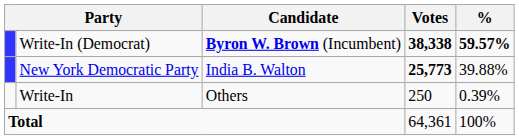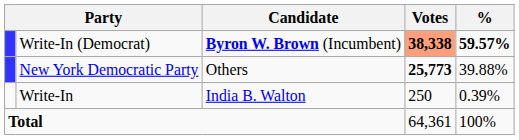 <table class="wikitable" style="font-size: 95%">
 <tr>
 <th colspan="2">Party</th>
 <th>Candidate</th>
 <th>Votes</th>
 <th>%</th>
 </tr>
 <tr>
 <td bgcolor="#3333FF"></td>
 <td>Write-In (Democrat)</td>
 <td><strong><a href='#'>Byron W. Brown</a></strong> (Incumbent)</td>
-<td><strong>38,338</strong></td>
+<td style="background: lightsalmon;"><strong>38,338</strong></td>
 <td><strong>59.57%</strong></td>
 </tr>
 <tr>
 <td bgcolor="#3333FF"></td>
 <td><a href='#'>New York Democratic Party</a></td>
-<td><a href='#'>India B. Walton</a></td>
+<td>Others</td>
 <td><strong>25,773</strong></td>
 <td>39.88%</td>
 </tr>
 <tr>
 <td> </td>
 <td>Write-In</td>
-<td>Others</td>
+<td><a href='#'>India B. Walton</a></td>
 <td>250</td>
 <td>0.39%</td>
 </tr>
 <tr>
 <td colspan="3"><strong>Total</strong></td>
 <td>64,361</td>
 <td>100%</td>
 </tr>
 </table>
